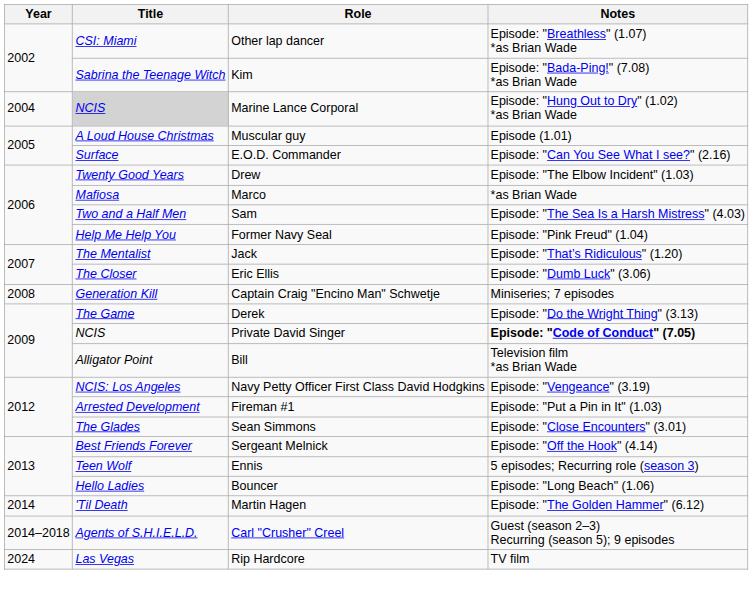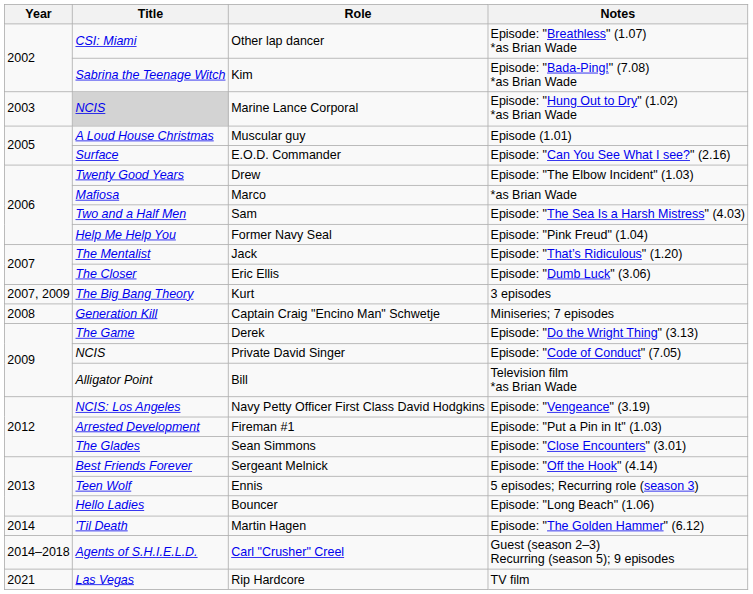 <table class="wikitable sortable">
 <tr>
 <th>Year</th>
 <th>Title</th>
 <th>Role</th>
 <th>Notes</th>
 </tr>
 <tr>
 <td rowspan=2>2002</td>
 <td><em><a href='#'>CSI: Miami</a></em></td>
 <td>Other lap dancer</td>
 <td>Episode: "<a href='#'>Breathless</a>" (1.07) <br> *as Brian Wade</td>
 </tr>
 <tr>
 <td><em><a href='#'>Sabrina the Teenage Witch</a></em></td>
 <td>Kim</td>
 <td>Episode: "<a href='#'>Bada-Ping!</a>" (7.08) <br> *as Brian Wade</td>
 </tr>
 <tr>
-<td>2004</td>
+<td>2003</td>
 <td style="background: lightgrey;"><em><a href='#'>NCIS</a></em></td>
 <td>Marine Lance Corporal</td>
 <td>Episode: "<a href='#'>Hung Out to Dry</a>" (1.02) <br> *as Brian Wade</td>
 </tr>
 <tr>
 <td rowspan=2>2005</td>
 <td><em><a href='#'>A Loud House Christmas</a></em></td>
 <td>Muscular guy</td>
 <td>Episode (1.01)</td>
 </tr>
 <tr>
 <td><em><a href='#'>Surface</a></em></td>
 <td>E.O.D. Commander</td>
 <td>Episode: "<a href='#'>Can You See What I see?</a>" (2.16)</td>
 </tr>
 <tr>
 <td rowspan=4>2006</td>
 <td><em><a href='#'>Twenty Good Years</a></em></td>
 <td>Drew</td>
 <td>Episode: "The Elbow Incident" (1.03)</td>
 </tr>
 <tr>
 <td><em><a href='#'>Mafiosa</a></em></td>
 <td>Marco</td>
 <td>*as Brian Wade</td>
 </tr>
 <tr>
 <td><em><a href='#'>Two and a Half Men</a></em></td>
 <td>Sam</td>
 <td>Episode: "<a href='#'>The Sea Is a Harsh Mistress</a>" (4.03)</td>
 </tr>
 <tr>
 <td><em><a href='#'>Help Me Help You</a></em></td>
 <td>Former Navy Seal</td>
 <td>Episode: "Pink Freud" (1.04)</td>
 </tr>
 <tr>
 <td rowspan=2>2007</td>
 <td><em><a href='#'>The Mentalist</a></em></td>
 <td>Jack</td>
 <td>Episode: "<a href='#'>That’s Ridiculous</a>" (1.20)</td>
 </tr>
 <tr>
 <td><em><a href='#'>The Closer</a></em></td>
 <td>Eric Ellis</td>
 <td>Episode: "<a href='#'>Dumb Luck</a>" (3.06)</td>
 </tr>
 <tr>
+<td>2007, 2009</td>
+<td><em><a href='#'>The Big Bang Theory</a></em></td>
+<td>Kurt</td>
+<td>3 episodes</td>
+</tr>
+<tr>
 <td>2008</td>
 <td><em><a href='#'>Generation Kill</a></em></td>
 <td>Captain Craig "Encino Man" Schwetje</td>
 <td>Miniseries; 7 episodes</td>
 </tr>
 <tr>
 <td rowspan=3>2009</td>
 <td><em><a href='#'>The Game</a></em></td>
 <td>Derek</td>
 <td>Episode: "<a href='#'>Do the Wright Thing</a>" (3.13)</td>
 </tr>
 <tr>
 <td><em>NCIS</em></td>
 <td>Private David Singer</td>
-<td><strong>Episode: "<a href='#'>Code of Conduct</a>" (7.05)</strong></td>
+<td>Episode: "<a href='#'>Code of Conduct</a>" (7.05)</td>
 </tr>
 <tr>
 <td><em>Alligator Point</em></td>
 <td>Bill</td>
 <td>Television film <br> *as Brian Wade</td>
 </tr>
 <tr>
 <td rowspan=3>2012</td>
 <td><em><a href='#'>NCIS: Los Angeles</a></em></td>
 <td>Navy Petty Officer First Class David Hodgkins</td>
 <td>Episode: "<a href='#'>Vengeance</a>" (3.19)</td>
 </tr>
 <tr>
 <td><em><a href='#'>Arrested Development</a></em></td>
 <td>Fireman #1</td>
 <td>Episode: "Put a Pin in It" (1.03)</td>
 </tr>
 <tr>
 <td><em><a href='#'>The Glades</a></em></td>
 <td>Sean Simmons</td>
 <td>Episode: "<a href='#'>Close Encounters</a>" (3.01)</td>
 </tr>
 <tr>
 <td rowspan=3>2013</td>
 <td><em><a href='#'>Best Friends Forever</a></em></td>
 <td>Sergeant Melnick</td>
 <td>Episode: "<a href='#'>Off the Hook</a>" (4.14)</td>
 </tr>
 <tr>
 <td><em><a href='#'>Teen Wolf</a></em></td>
 <td>Ennis</td>
 <td>5 episodes; Recurring role (<a href='#'>season 3</a>)</td>
 </tr>
 <tr>
 <td><em><a href='#'>Hello Ladies</a></em></td>
 <td>Bouncer</td>
 <td>Episode: "Long Beach" (1.06)</td>
 </tr>
 <tr>
 <td>2014</td>
 <td><em><a href='#'>'Til Death</a></em></td>
 <td>Martin Hagen</td>
 <td>Episode: "<a href='#'>The Golden Hammer</a>" (6.12)</td>
 </tr>
 <tr>
 <td>2014–2018</td>
 <td><em><a href='#'>Agents of S.H.I.E.L.D.</a></em></td>
 <td><a href='#'>Carl "Crusher" Creel</a></td>
 <td>Guest (season 2–3)<br>Recurring (season 5); 9 episodes</td>
 </tr>
 <tr>
-<td>2024</td>
+<td>2021</td>
 <td><em><a href='#'>Las Vegas</a></em></td>
 <td>Rip Hardcore</td>
 <td>TV film</td>
 </tr>
 </table>
